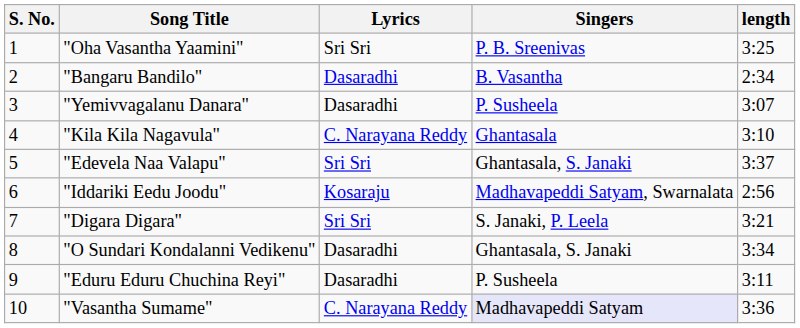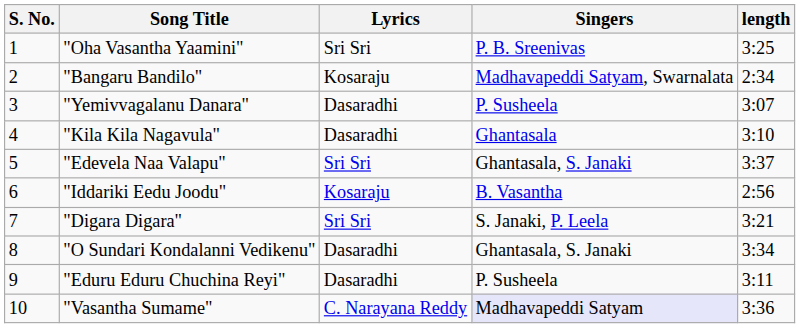 <table class="wikitable">
 <tr>
 <th>S. No.</th>
 <th>Song Title</th>
 <th>Lyrics</th>
 <th>Singers</th>
 <th>length</th>
 </tr>
 <tr>
 <td>1</td>
 <td>"Oha Vasantha Yaamini"</td>
 <td>Sri Sri</td>
 <td><a href='#'>P. B. Sreenivas</a></td>
 <td>3:25</td>
 </tr>
 <tr>
 <td>2</td>
 <td>"Bangaru Bandilo"</td>
-<td><a href='#'>Dasaradhi</a></td>
-<td><a href='#'>B. Vasantha</a></td>
+<td>Kosaraju</td>
+<td><a href='#'>Madhavapeddi Satyam</a>, Swarnalata</td>
 <td>2:34</td>
 </tr>
 <tr>
 <td>3</td>
 <td>"Yemivvagalanu Danara"</td>
 <td>Dasaradhi</td>
 <td><a href='#'>P. Susheela</a></td>
 <td>3:07</td>
 </tr>
 <tr>
 <td>4</td>
 <td>"Kila Kila Nagavula"</td>
-<td><a href='#'>C. Narayana Reddy</a></td>
+<td>Dasaradhi</td>
 <td><a href='#'>Ghantasala</a></td>
 <td>3:10</td>
 </tr>
 <tr>
 <td>5</td>
 <td>"Edevela Naa Valapu"</td>
 <td><a href='#'>Sri Sri</a></td>
 <td>Ghantasala, <a href='#'>S. Janaki</a></td>
 <td>3:37</td>
 </tr>
 <tr>
 <td>6</td>
 <td>"Iddariki Eedu Joodu"</td>
 <td><a href='#'>Kosaraju</a></td>
-<td><a href='#'>Madhavapeddi Satyam</a>, Swarnalata</td>
+<td><a href='#'>B. Vasantha</a></td>
 <td>2:56</td>
 </tr>
 <tr>
 <td>7</td>
 <td>"Digara Digara"</td>
 <td><a href='#'>Sri Sri</a></td>
 <td>S. Janaki, <a href='#'>P. Leela</a></td>
 <td>3:21</td>
 </tr>
 <tr>
 <td>8</td>
 <td>"O Sundari Kondalanni Vedikenu"</td>
 <td>Dasaradhi</td>
 <td>Ghantasala, S. Janaki</td>
 <td>3:34</td>
 </tr>
 <tr>
 <td>9</td>
 <td>"Eduru Eduru Chuchina Reyi"</td>
 <td>Dasaradhi</td>
 <td>P. Susheela</td>
 <td>3:11</td>
 </tr>
 <tr>
 <td>10</td>
 <td>"Vasantha Sumame"</td>
 <td><a href='#'>C. Narayana Reddy</a></td>
 <td style="background: lavender;">Madhavapeddi Satyam</td>
 <td>3:36</td>
 </tr>
 </table>
